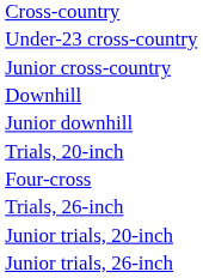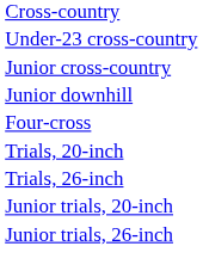 <table>
 <tr>
 <td><a href='#'>Cross-country</a></td>
 <td></td>
 <td></td>
 <td></td>
 </tr>
 <tr>
 <td><a href='#'>Under-23 cross-country</a></td>
 <td></td>
 <td></td>
 <td></td>
 </tr>
 <tr>
 <td><a href='#'>Junior cross-country</a></td>
 <td></td>
 <td></td>
 <td></td>
 </tr>
 <tr>
-<td><a href='#'>Downhill</a></td>
-<td></td>
-<td></td>
-<td></td>
-</tr>
-<tr>
 <td><a href='#'>Junior downhill</a></td>
 <td></td>
 <td></td>
 <td></td>
 </tr>
 <tr>
-<td><a href='#'>Trials, 20-inch</a></td>
+<td><a href='#'>Four-cross</a></td>
 <td></td>
 <td></td>
 <td></td>
 </tr>
 <tr>
-<td><a href='#'>Four-cross</a></td>
+<td><a href='#'>Trials, 20-inch</a></td>
 <td></td>
 <td></td>
 <td></td>
 </tr>
 <tr>
 <td><a href='#'>Trials, 26-inch</a></td>
 <td></td>
 <td></td>
 <td></td>
 </tr>
 <tr>
 <td><a href='#'>Junior trials, 20-inch</a></td>
 <td></td>
 <td></td>
 <td></td>
 </tr>
 <tr>
 <td><a href='#'>Junior trials, 26-inch</a></td>
 <td></td>
 <td></td>
 <td></td>
 </tr>
 </table>
